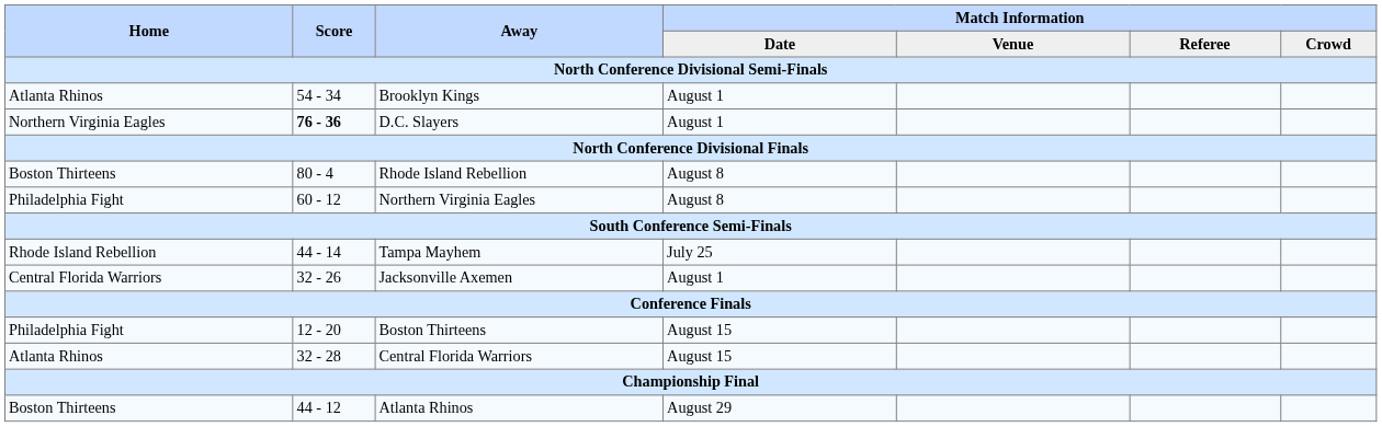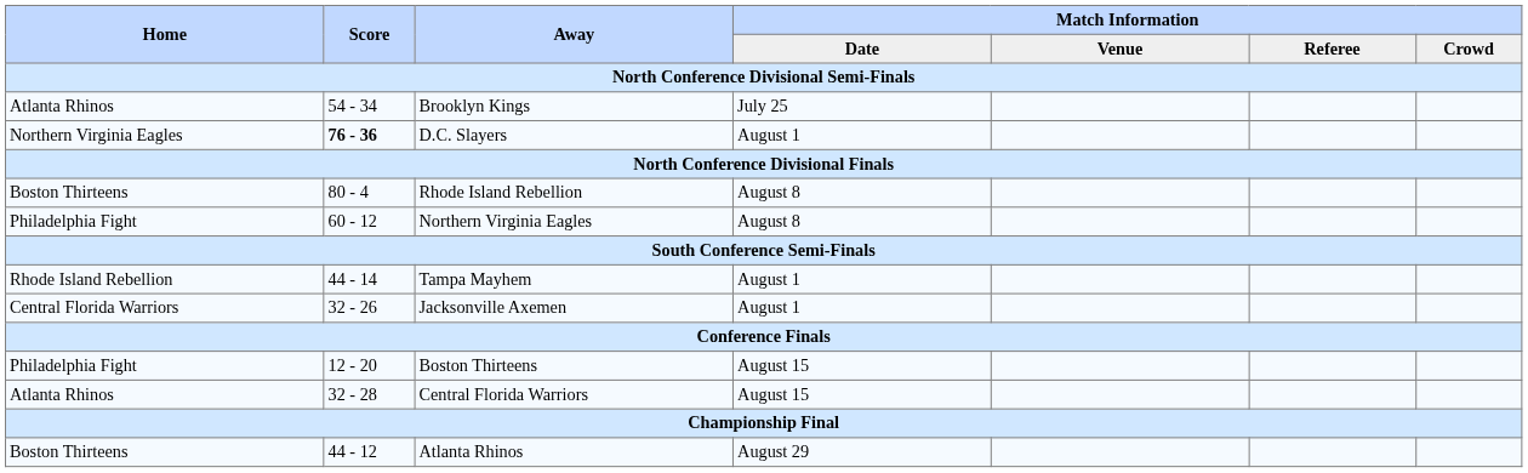 <table border="1" cellpadding="3" cellspacing="0" style="border-collapse:collapse; font-size:90%; text-align:center; width:100%;">
 <tr style="background:#c1d8ff;">
 <th rowspan="2" style="width:21%;">Home</th>
 <th rowspan="2" style="width:6%;">Score</th>
 <th rowspan="2" style="width:21%;">Away</th>
 <th colspan=6>Match Information</th>
 </tr>
 <tr style="background:#efefef;">
 <th width=17%>Date</th>
 <th width=17%>Venue</th>
 <th width=11%>Referee</th>
 <th width=7%>Crowd</th>
 </tr>
 <tr style="background:#d0e7ff;">
 <td colspan=7><strong>North Conference Divisional Semi-Finals</strong></td>
 </tr>
 <tr style="text-align:left; background:#f5faff;">
 <td> Atlanta Rhinos</td>
 <td>54 - 34</td>
 <td> Brooklyn Kings</td>
-<td>August 1</td>
+<td>July 25</td>
 <td></td>
 <td></td>
 <td></td>
 </tr>
 <tr style="text-align:left; background:#f5faff;">
 <td> Northern Virginia Eagles</td>
 <td><strong>76 - 36</strong></td>
 <td> D.C. Slayers</td>
 <td>August 1</td>
 <td></td>
 <td></td>
 <td></td>
 </tr>
 <tr style="background:#d0e7ff;">
 <td colspan=7><strong>North Conference Divisional Finals</strong></td>
 </tr>
 <tr style="text-align:left; background:#f5faff;">
 <td> Boston Thirteens</td>
 <td>80 - 4</td>
 <td> Rhode Island Rebellion</td>
 <td>August 8</td>
 <td></td>
 <td></td>
 <td></td>
 </tr>
 <tr style="text-align:left; background:#f5faff;">
 <td> Philadelphia Fight</td>
 <td>60 - 12</td>
 <td> Northern Virginia Eagles</td>
 <td>August 8</td>
 <td></td>
 <td></td>
 <td></td>
 </tr>
 <tr style="background:#d0e7ff;">
 <td colspan=7><strong>South Conference Semi-Finals</strong></td>
 </tr>
 <tr style="text-align:left; background:#f5faff;">
 <td> Rhode Island Rebellion</td>
 <td>44 - 14</td>
 <td> Tampa Mayhem</td>
-<td>July 25</td>
+<td>August 1</td>
 <td></td>
 <td></td>
 <td></td>
 </tr>
 <tr style="text-align:left; background:#f5faff;">
 <td> Central Florida Warriors</td>
 <td>32 - 26</td>
 <td> Jacksonville Axemen</td>
 <td>August 1</td>
 <td></td>
 <td></td>
 <td></td>
 </tr>
 <tr style="background:#d0e7ff;">
 <td colspan=7><strong>Conference Finals</strong></td>
 </tr>
 <tr style="text-align:left; background:#f5faff;">
 <td> Philadelphia Fight</td>
 <td>12 - 20</td>
 <td> Boston Thirteens</td>
 <td>August 15</td>
 <td></td>
 <td></td>
 <td></td>
 </tr>
 <tr style="text-align:left; background:#f5faff;">
 <td> Atlanta Rhinos</td>
 <td>32 - 28</td>
 <td> Central Florida Warriors</td>
 <td>August 15</td>
 <td></td>
 <td></td>
 <td></td>
 </tr>
 <tr style="background:#d0e7ff;">
 <td colspan=7><strong>Championship Final</strong></td>
 </tr>
 <tr style="text-align:left; background:#f5faff;">
 <td> Boston Thirteens</td>
 <td>44 - 12</td>
 <td> Atlanta Rhinos</td>
 <td>August 29</td>
 <td></td>
 <td></td>
 <td></td>
 </tr>
 </table>
